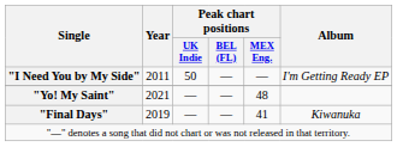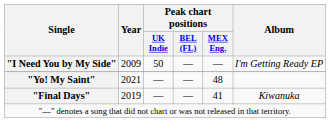 <table class="wikitable plainrowheaders" style="text-align:center;">
 <tr>
 <th scope="col" rowspan="2">Single</th>
 <th scope="col" rowspan="2">Year</th>
 <th scope="col" colspan="3">Peak chart positions</th>
 <th scope="col" rowspan="2">Album</th>
 </tr>
 <tr>
 <th scope="col" style="width:3em;font-size:85%;"><a href='#'>UK<br>Indie</a><br></th>
 <th scope="col" style="width:3em;font-size:85%;"><a href='#'>BEL<br>(FL)</a><br></th>
 <th scope="col" style="width:3em;font-size:85%;"><a href='#'>MEX<br>Eng.</a><br></th>
 </tr>
 <tr>
 <th scope="row">"I Need You by My Side"</th>
-<td>2011</td>
+<td>2009</td>
 <td>50</td>
 <td>—</td>
 <td>—</td>
 <td><em>I'm Getting Ready EP</em></td>
 </tr>
 <tr>
 </tr>
 <tr>
 <th scope="row">"Yo! My Saint"<br></th>
 <td>2021</td>
 <td>—</td>
 <td>—</td>
 <td>48</td>
 <td></td>
 </tr>
 <tr>
 <th scope="row">"Final Days"</th>
 <td>2019</td>
 <td>—</td>
 <td>—</td>
 <td>41</td>
 <td><em>Kiwanuka</em></td>
 </tr>
 <tr>
 <td colspan="20" style="font-size:85%;">"—" denotes a song that did not chart or was not released in that territory.</td>
 </tr>
 </table>
